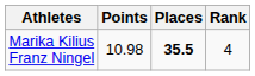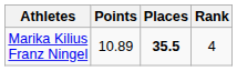 <table class="wikitable" border="1" style="font-size:90%">
 <tr>
 <th>Athletes</th>
 <th>Points</th>
 <th>Places</th>
 <th>Rank</th>
 </tr>
 <tr align=center>
 <td align=left><a href='#'>Marika Kilius</a><br><a href='#'>Franz Ningel</a></td>
-<td>10.98</td>
+<td>10.89</td>
 <td><strong>35.5</strong></td>
 <td>4</td>
 </tr>
 </table>
